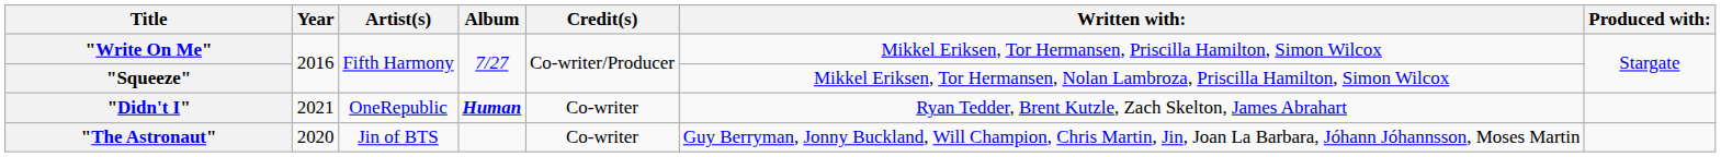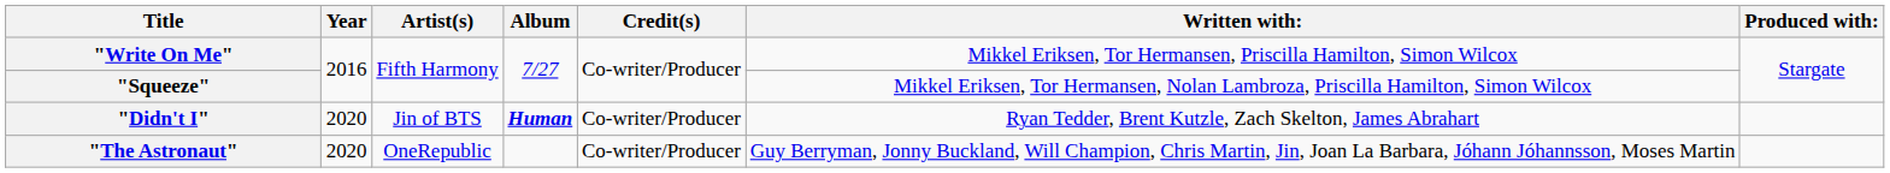 <table class="wikitable plainrowheaders" style="text-align:center;">
 <tr>
 <th scope="col" style="width:15em;">Title</th>
 <th scope="col" style="width:1em;">Year</th>
 <th scope="col">Artist(s)</th>
 <th scope="col">Album</th>
 <th scope="col">Credit(s)</th>
 <th scope="col">Written with:</th>
 <th scope="col">Produced with:</th>
 </tr>
 <tr>
 <th scope="row">"<a href='#'>Write On Me</a>"</th>
 <td rowspan="2">2016</td>
 <td rowspan="2"><a href='#'>Fifth Harmony</a></td>
 <td rowspan="2"><em><a href='#'>7/27</a></em></td>
 <td rowspan="2">Co-writer/Producer</td>
 <td><a href='#'>Mikkel Eriksen</a>, <a href='#'>Tor Hermansen</a>, <a href='#'>Priscilla Hamilton</a>, <a href='#'>Simon Wilcox</a></td>
 <td rowspan="2"><a href='#'>Stargate</a></td>
 </tr>
 <tr>
 <th scope="row">"Squeeze"</th>
 <td><a href='#'>Mikkel Eriksen</a>, <a href='#'>Tor Hermansen</a>, <a href='#'>Nolan Lambroza</a>, <a href='#'>Priscilla Hamilton</a>, <a href='#'>Simon Wilcox</a></td>
 </tr>
 <tr>
 <th scope="row">"<a href='#'>Didn't I</a>"</th>
-<td>2021</td>
-<td><a href='#'>OneRepublic</a></td>
+<td>2020</td>
+<td><a href='#'>Jin of BTS</a></td>
 <td><strong><em><a href='#'>Human</a></em></strong></td>
-<td>Co-writer</td>
+<td>Co-writer/Producer</td>
 <td><a href='#'>Ryan Tedder</a>, <a href='#'>Brent Kutzle</a>, Zach Skelton, <a href='#'>James Abrahart</a></td>
 <td></td>
 </tr>
 <tr>
 <th scope="row">"<a href='#'>The Astronaut</a>"</th>
 <td>2020</td>
-<td><a href='#'>Jin of BTS</a></td>
+<td><a href='#'>OneRepublic</a></td>
 <td></td>
-<td>Co-writer</td>
+<td>Co-writer/Producer</td>
 <td><a href='#'>Guy Berryman</a>, <a href='#'>Jonny Buckland</a>, <a href='#'>Will Champion</a>, <a href='#'>Chris Martin</a>, <a href='#'>Jin</a>, Joan La Barbara, <a href='#'>Jóhann Jóhannsson</a>, Moses Martin</td>
 <td></td>
 </tr>
 </table>
